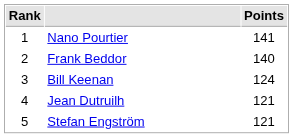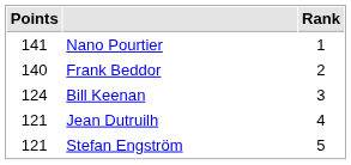 <table cellspacing="1" cellpadding="3" style="border:1px solid #AAAAAA;font-size:86%">
 <tr bgcolor="#E4E4E4">
+<th style="border-bottom:1px solid #AAAAAA" width=20>Points</th>
+<th style="border-bottom:1px solid #AAAAAA" width=200></th>
 <th style="border-bottom:1px solid #AAAAAA" width=10>Rank</th>
-<th style="border-bottom:1px solid #AAAAAA" width=200></th>
-<th style="border-bottom:1px solid #AAAAAA" width=20>Points</th>
 </tr>
 <tr>
+<td align=center>141</td>
+<td> <a href='#'>Nano Pourtier</a></td>
 <td align="center">1</td>
-<td> <a href='#'>Nano Pourtier</a></td>
-<td align=center>141</td>
 </tr>
 <tr>
+<td align=center>140</td>
+<td> <a href='#'>Frank Beddor</a></td>
 <td align="center">2</td>
-<td> <a href='#'>Frank Beddor</a></td>
-<td align=center>140</td>
 </tr>
 <tr>
+<td align=center>124</td>
+<td> <a href='#'>Bill Keenan</a></td>
 <td align="center">3</td>
-<td> <a href='#'>Bill Keenan</a></td>
-<td align=center>124</td>
 </tr>
 <tr>
+<td align=center>121</td>
+<td> <a href='#'>Jean Dutruilh</a></td>
 <td align="center">4</td>
-<td> <a href='#'>Jean Dutruilh</a></td>
-<td align=center>121</td>
 </tr>
 <tr>
+<td align=center>121</td>
+<td> <a href='#'>Stefan Engström</a></td>
 <td align="center">5</td>
-<td> <a href='#'>Stefan Engström</a></td>
-<td align=center>121</td>
 </tr>
 </table>
